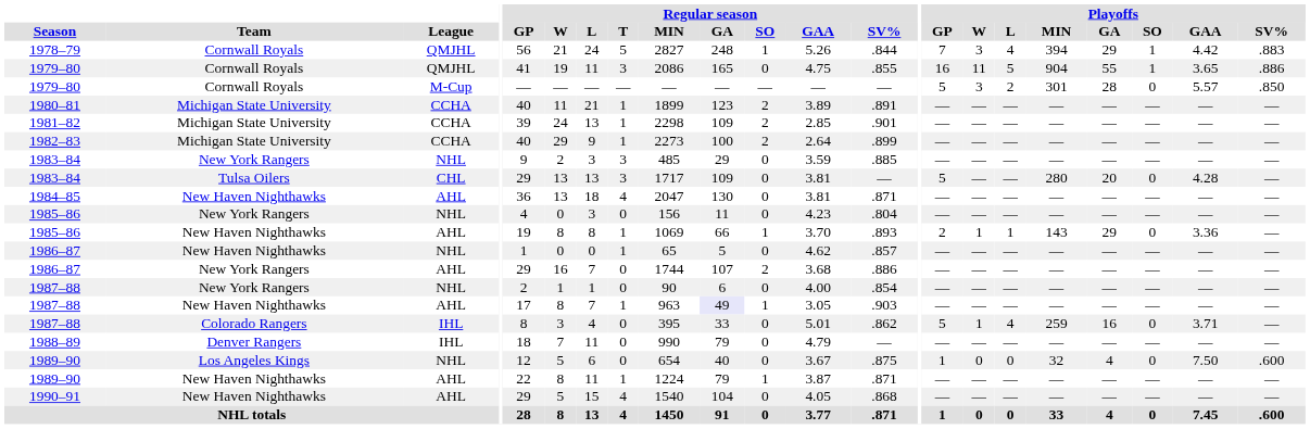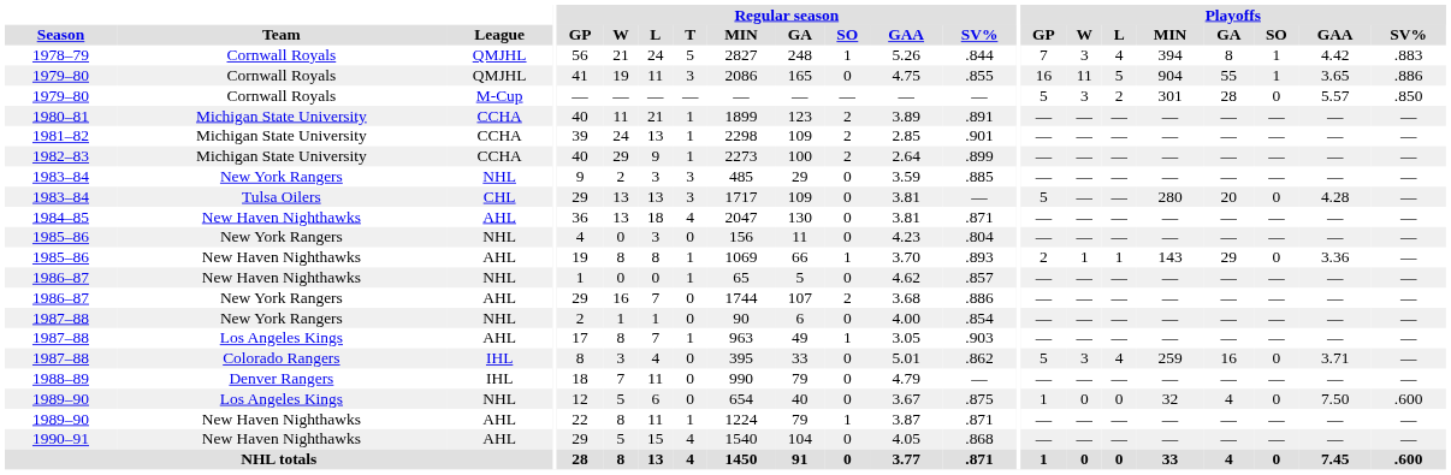 <table border="0" cellpadding="1" cellspacing="0" style="width:90%; text-align:center;">
 <tr bgcolor="#e0e0e0">
 <th colspan="3" bgcolor="#ffffff"></th>
 <th rowspan="99" bgcolor="#ffffff"></th>
 <th colspan="9" bgcolor="#e0e0e0"><a href='#'>Regular season</a></th>
 <th rowspan="99" bgcolor="#ffffff"></th>
 <th colspan="8" bgcolor="#e0e0e0"><a href='#'>Playoffs</a></th>
 </tr>
 <tr bgcolor="#e0e0e0">
 <th><a href='#'>Season</a></th>
 <th>Team</th>
 <th>League</th>
 <th>GP</th>
 <th>W</th>
 <th>L</th>
 <th>T</th>
 <th>MIN</th>
 <th>GA</th>
 <th><a href='#'>SO</a></th>
 <th><a href='#'>GAA</a></th>
 <th><a href='#'>SV%</a></th>
 <th>GP</th>
 <th>W</th>
 <th>L</th>
 <th>MIN</th>
 <th>GA</th>
 <th>SO</th>
 <th>GAA</th>
 <th>SV%</th>
 </tr>
 <tr>
 <td><a href='#'>1978–79</a></td>
 <td><a href='#'>Cornwall Royals</a></td>
 <td><a href='#'>QMJHL</a></td>
 <td>56</td>
 <td>21</td>
 <td>24</td>
 <td>5</td>
 <td>2827</td>
 <td>248</td>
 <td>1</td>
 <td>5.26</td>
 <td>.844</td>
 <td>7</td>
 <td>3</td>
 <td>4</td>
 <td>394</td>
-<td>29</td>
+<td>8</td>
 <td>1</td>
 <td>4.42</td>
 <td>.883</td>
 </tr>
 <tr bgcolor="#f0f0f0">
 <td><a href='#'>1979–80</a></td>
 <td>Cornwall Royals</td>
 <td>QMJHL</td>
 <td>41</td>
 <td>19</td>
 <td>11</td>
 <td>3</td>
 <td>2086</td>
 <td>165</td>
 <td>0</td>
 <td>4.75</td>
 <td>.855</td>
 <td>16</td>
 <td>11</td>
 <td>5</td>
 <td>904</td>
 <td>55</td>
 <td>1</td>
 <td>3.65</td>
 <td>.886</td>
 </tr>
 <tr>
 <td><a href='#'>1979–80</a></td>
 <td>Cornwall Royals</td>
 <td><a href='#'>M-Cup</a></td>
 <td>—</td>
 <td>—</td>
 <td>—</td>
 <td>—</td>
 <td>—</td>
 <td>—</td>
 <td>—</td>
 <td>—</td>
 <td>—</td>
 <td>5</td>
 <td>3</td>
 <td>2</td>
 <td>301</td>
 <td>28</td>
 <td>0</td>
 <td>5.57</td>
 <td>.850</td>
 </tr>
 <tr bgcolor="#f0f0f0">
 <td><a href='#'>1980–81</a></td>
 <td><a href='#'>Michigan State University</a></td>
 <td><a href='#'>CCHA</a></td>
 <td>40</td>
 <td>11</td>
 <td>21</td>
 <td>1</td>
 <td>1899</td>
 <td>123</td>
 <td>2</td>
 <td>3.89</td>
 <td>.891</td>
 <td>—</td>
 <td>—</td>
 <td>—</td>
 <td>—</td>
 <td>—</td>
 <td>—</td>
 <td>—</td>
 <td>—</td>
 </tr>
 <tr>
 <td><a href='#'>1981–82</a></td>
 <td>Michigan State University</td>
 <td>CCHA</td>
 <td>39</td>
 <td>24</td>
 <td>13</td>
 <td>1</td>
 <td>2298</td>
 <td>109</td>
 <td>2</td>
 <td>2.85</td>
 <td>.901</td>
 <td>—</td>
 <td>—</td>
 <td>—</td>
 <td>—</td>
 <td>—</td>
 <td>—</td>
 <td>—</td>
 <td>—</td>
 </tr>
 <tr bgcolor="#f0f0f0">
 <td><a href='#'>1982–83</a></td>
 <td>Michigan State University</td>
 <td>CCHA</td>
 <td>40</td>
 <td>29</td>
 <td>9</td>
 <td>1</td>
 <td>2273</td>
 <td>100</td>
 <td>2</td>
 <td>2.64</td>
 <td>.899</td>
 <td>—</td>
 <td>—</td>
 <td>—</td>
 <td>—</td>
 <td>—</td>
 <td>—</td>
 <td>—</td>
 <td>—</td>
 </tr>
 <tr>
 <td><a href='#'>1983–84</a></td>
 <td><a href='#'>New York Rangers</a></td>
 <td><a href='#'>NHL</a></td>
 <td>9</td>
 <td>2</td>
 <td>3</td>
 <td>3</td>
 <td>485</td>
 <td>29</td>
 <td>0</td>
 <td>3.59</td>
 <td>.885</td>
 <td>—</td>
 <td>—</td>
 <td>—</td>
 <td>—</td>
 <td>—</td>
 <td>—</td>
 <td>—</td>
 <td>—</td>
 </tr>
 <tr bgcolor="#f0f0f0">
 <td><a href='#'>1983–84</a></td>
 <td><a href='#'>Tulsa Oilers</a></td>
 <td><a href='#'>CHL</a></td>
 <td>29</td>
 <td>13</td>
 <td>13</td>
 <td>3</td>
 <td>1717</td>
 <td>109</td>
 <td>0</td>
 <td>3.81</td>
 <td>—</td>
 <td>5</td>
 <td>—</td>
 <td>—</td>
 <td>280</td>
 <td>20</td>
 <td>0</td>
 <td>4.28</td>
 <td>—</td>
 </tr>
 <tr>
 <td><a href='#'>1984–85</a></td>
 <td><a href='#'>New Haven Nighthawks</a></td>
 <td><a href='#'>AHL</a></td>
 <td>36</td>
 <td>13</td>
 <td>18</td>
 <td>4</td>
 <td>2047</td>
 <td>130</td>
 <td>0</td>
 <td>3.81</td>
 <td>.871</td>
 <td>—</td>
 <td>—</td>
 <td>—</td>
 <td>—</td>
 <td>—</td>
 <td>—</td>
 <td>—</td>
 <td>—</td>
 </tr>
 <tr bgcolor="#f0f0f0">
 <td><a href='#'>1985–86</a></td>
 <td>New York Rangers</td>
 <td>NHL</td>
 <td>4</td>
 <td>0</td>
 <td>3</td>
 <td>0</td>
 <td>156</td>
 <td>11</td>
 <td>0</td>
 <td>4.23</td>
 <td>.804</td>
 <td>—</td>
 <td>—</td>
 <td>—</td>
 <td>—</td>
 <td>—</td>
 <td>—</td>
 <td>—</td>
 <td>—</td>
 </tr>
 <tr>
 <td><a href='#'>1985–86</a></td>
 <td>New Haven Nighthawks</td>
 <td>AHL</td>
 <td>19</td>
 <td>8</td>
 <td>8</td>
 <td>1</td>
 <td>1069</td>
 <td>66</td>
 <td>1</td>
 <td>3.70</td>
 <td>.893</td>
 <td>2</td>
 <td>1</td>
 <td>1</td>
 <td>143</td>
 <td>29</td>
 <td>0</td>
 <td>3.36</td>
 <td>—</td>
 </tr>
 <tr bgcolor="#f0f0f0">
 <td><a href='#'>1986–87</a></td>
 <td>New Haven Nighthawks</td>
 <td>NHL</td>
 <td>1</td>
 <td>0</td>
 <td>0</td>
 <td>1</td>
 <td>65</td>
 <td>5</td>
 <td>0</td>
 <td>4.62</td>
 <td>.857</td>
 <td>—</td>
 <td>—</td>
 <td>—</td>
 <td>—</td>
 <td>—</td>
 <td>—</td>
 <td>—</td>
 <td>—</td>
 </tr>
 <tr>
 <td><a href='#'>1986–87</a></td>
 <td>New York Rangers</td>
 <td>AHL</td>
 <td>29</td>
 <td>16</td>
 <td>7</td>
 <td>0</td>
 <td>1744</td>
 <td>107</td>
 <td>2</td>
 <td>3.68</td>
 <td>.886</td>
 <td>—</td>
 <td>—</td>
 <td>—</td>
 <td>—</td>
 <td>—</td>
 <td>—</td>
 <td>—</td>
 <td>—</td>
 </tr>
 <tr bgcolor="#f0f0f0">
 <td><a href='#'>1987–88</a></td>
 <td>New York Rangers</td>
 <td>NHL</td>
 <td>2</td>
 <td>1</td>
 <td>1</td>
 <td>0</td>
 <td>90</td>
 <td>6</td>
 <td>0</td>
 <td>4.00</td>
 <td>.854</td>
 <td>—</td>
 <td>—</td>
 <td>—</td>
 <td>—</td>
 <td>—</td>
 <td>—</td>
 <td>—</td>
 <td>—</td>
 </tr>
 <tr>
 <td><a href='#'>1987–88</a></td>
-<td>New Haven Nighthawks</td>
+<td><a href='#'>Los Angeles Kings</a></td>
 <td>AHL</td>
 <td>17</td>
 <td>8</td>
 <td>7</td>
 <td>1</td>
 <td>963</td>
-<td style="background: lavender;">49</td>
+<td>49</td>
 <td>1</td>
 <td>3.05</td>
 <td>.903</td>
 <td>—</td>
 <td>—</td>
 <td>—</td>
 <td>—</td>
 <td>—</td>
 <td>—</td>
 <td>—</td>
 <td>—</td>
 </tr>
 <tr bgcolor="#f0f0f0">
 <td><a href='#'>1987–88</a></td>
 <td><a href='#'>Colorado Rangers</a></td>
 <td><a href='#'>IHL</a></td>
 <td>8</td>
 <td>3</td>
 <td>4</td>
 <td>0</td>
 <td>395</td>
 <td>33</td>
 <td>0</td>
 <td>5.01</td>
 <td>.862</td>
 <td>5</td>
-<td>1</td>
+<td>3</td>
 <td>4</td>
 <td>259</td>
 <td>16</td>
 <td>0</td>
 <td>3.71</td>
 <td>—</td>
 </tr>
 <tr>
 <td><a href='#'>1988–89</a></td>
 <td><a href='#'>Denver Rangers</a></td>
 <td>IHL</td>
 <td>18</td>
 <td>7</td>
 <td>11</td>
 <td>0</td>
 <td>990</td>
 <td>79</td>
 <td>0</td>
 <td>4.79</td>
 <td>—</td>
 <td>—</td>
 <td>—</td>
 <td>—</td>
 <td>—</td>
 <td>—</td>
 <td>—</td>
 <td>—</td>
 <td>—</td>
 </tr>
 <tr bgcolor="#f0f0f0">
 <td><a href='#'>1989–90</a></td>
 <td><a href='#'>Los Angeles Kings</a></td>
 <td>NHL</td>
 <td>12</td>
 <td>5</td>
 <td>6</td>
 <td>0</td>
 <td>654</td>
 <td>40</td>
 <td>0</td>
 <td>3.67</td>
 <td>.875</td>
 <td>1</td>
 <td>0</td>
 <td>0</td>
 <td>32</td>
 <td>4</td>
 <td>0</td>
 <td>7.50</td>
 <td>.600</td>
 </tr>
 <tr>
 <td><a href='#'>1989–90</a></td>
 <td>New Haven Nighthawks</td>
 <td>AHL</td>
 <td>22</td>
 <td>8</td>
 <td>11</td>
 <td>1</td>
 <td>1224</td>
 <td>79</td>
 <td>1</td>
 <td>3.87</td>
 <td>.871</td>
 <td>—</td>
 <td>—</td>
 <td>—</td>
 <td>—</td>
 <td>—</td>
 <td>—</td>
 <td>—</td>
 <td>—</td>
 </tr>
 <tr bgcolor="#f0f0f0">
 <td><a href='#'>1990–91</a></td>
 <td>New Haven Nighthawks</td>
 <td>AHL</td>
 <td>29</td>
 <td>5</td>
 <td>15</td>
 <td>4</td>
 <td>1540</td>
 <td>104</td>
 <td>0</td>
 <td>4.05</td>
 <td>.868</td>
 <td>—</td>
 <td>—</td>
 <td>—</td>
 <td>—</td>
 <td>—</td>
 <td>—</td>
 <td>—</td>
 <td>—</td>
 </tr>
 <tr bgcolor="#e0e0e0">
 <th colspan=3>NHL totals</th>
 <th>28</th>
 <th>8</th>
 <th>13</th>
 <th>4</th>
 <th>1450</th>
 <th>91</th>
 <th>0</th>
 <th>3.77</th>
 <th>.871</th>
 <th>1</th>
 <th>0</th>
 <th>0</th>
 <th>33</th>
 <th>4</th>
 <th>0</th>
 <th>7.45</th>
 <th>.600</th>
 </tr>
 </table>
